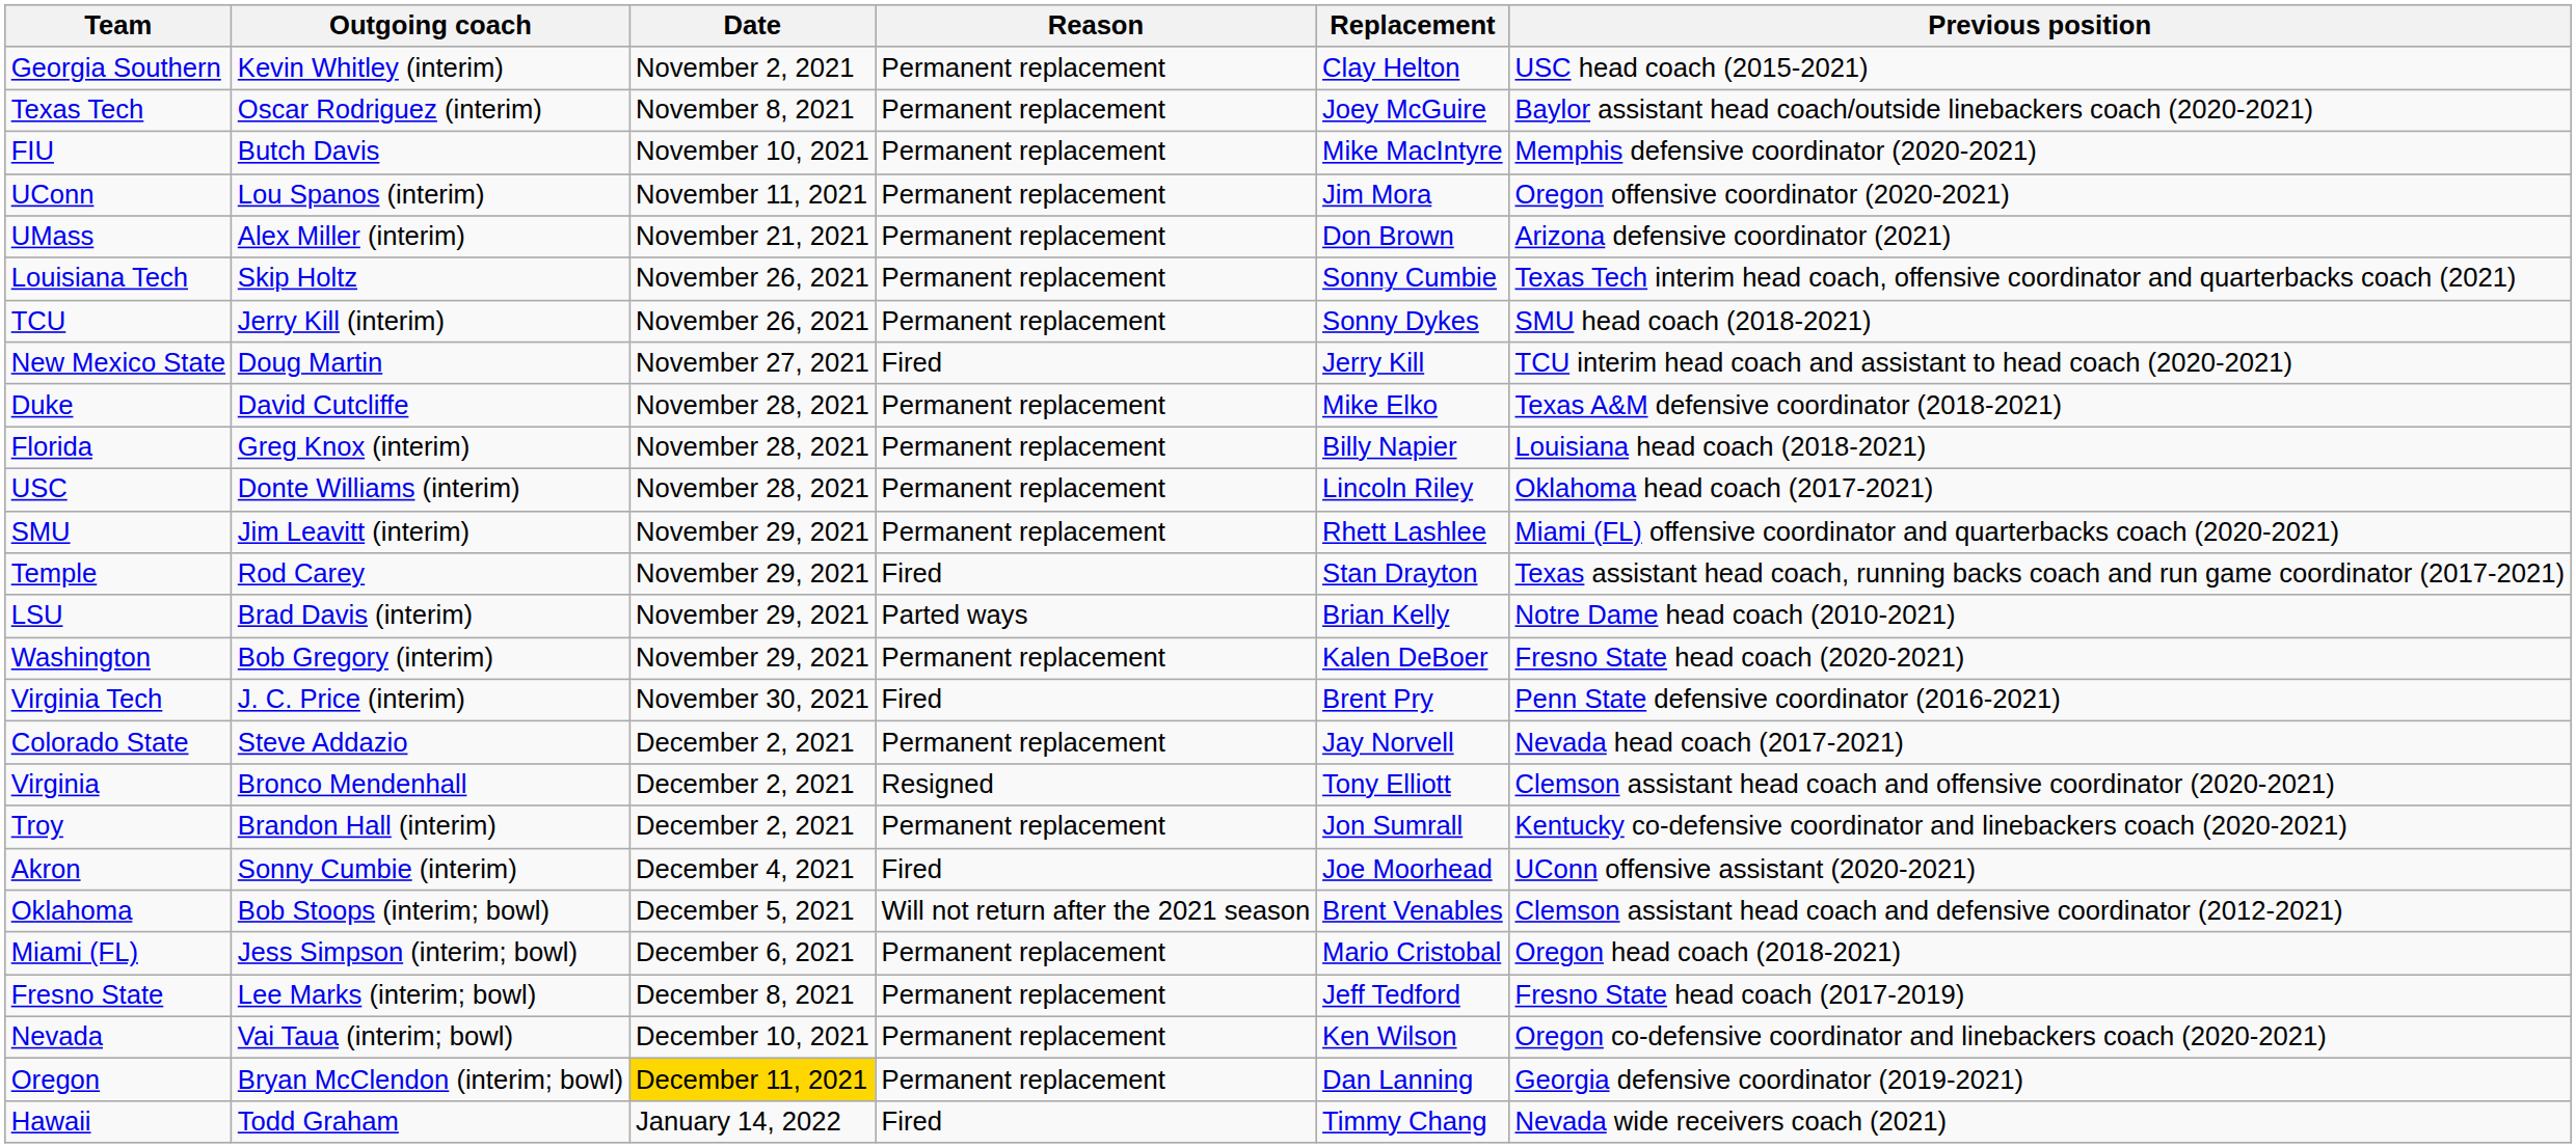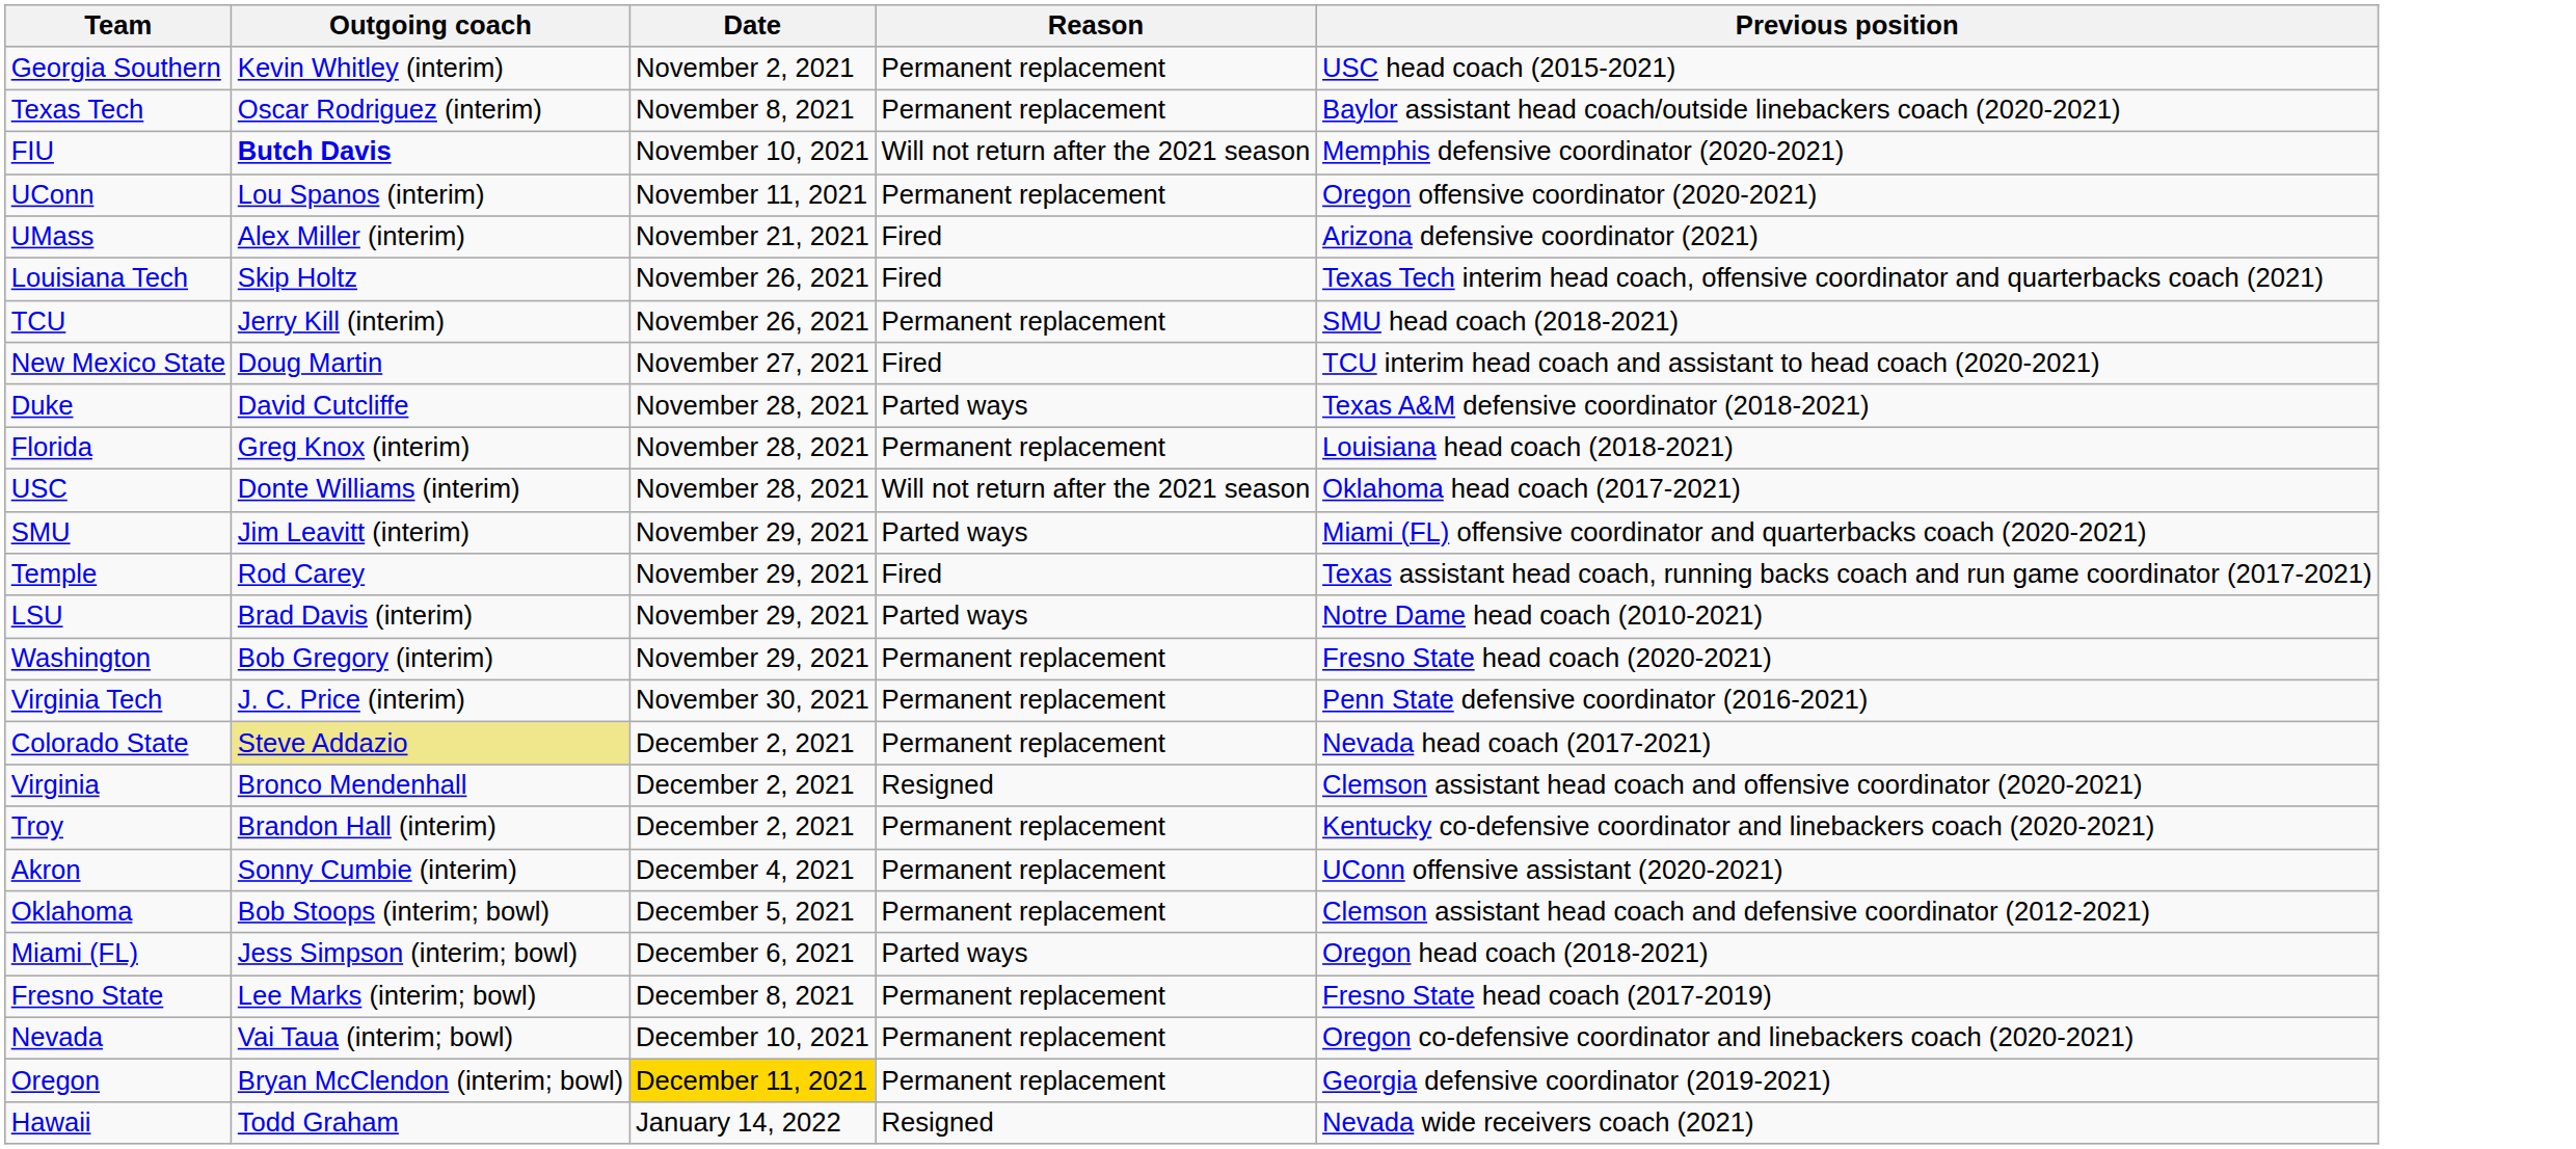 <table class="wikitable sortable">
 <tr>
 <th>Team</th>
 <th>Outgoing coach</th>
 <th>Date</th>
 <th>Reason</th>
-<th>Replacement</th>
 <th>Previous position</th>
 </tr>
 <tr>
 <td><a href='#'>Georgia Southern</a></td>
 <td><a href='#'>Kevin Whitley</a> (interim)</td>
 <td>November 2, 2021</td>
 <td>Permanent replacement</td>
-<td><a href='#'>Clay Helton</a></td>
 <td><a href='#'>USC</a> head coach (2015-2021)</td>
 </tr>
 <tr>
 <td><a href='#'>Texas Tech</a></td>
 <td><a href='#'>Oscar Rodriguez</a> (interim)</td>
 <td>November 8, 2021</td>
 <td>Permanent replacement</td>
-<td><a href='#'>Joey McGuire</a></td>
 <td><a href='#'>Baylor</a> assistant head coach/outside linebackers coach (2020-2021)</td>
 </tr>
 <tr>
 <td><a href='#'>FIU</a></td>
-<td><a href='#'>Butch Davis</a></td>
+<td><strong><a href='#'>Butch Davis</a></strong></td>
 <td>November 10, 2021</td>
-<td>Permanent replacement</td>
-<td><a href='#'>Mike MacIntyre</a></td>
+<td>Will not return after the 2021 season</td>
 <td><a href='#'>Memphis</a> defensive coordinator (2020-2021)</td>
 </tr>
 <tr>
 <td><a href='#'>UConn</a></td>
 <td><a href='#'>Lou Spanos</a> (interim)</td>
 <td>November 11, 2021</td>
 <td>Permanent replacement</td>
-<td><a href='#'>Jim Mora</a></td>
 <td><a href='#'>Oregon</a> offensive coordinator (2020-2021)</td>
 </tr>
 <tr>
 <td><a href='#'>UMass</a></td>
 <td><a href='#'>Alex Miller</a> (interim)</td>
 <td>November 21, 2021</td>
-<td>Permanent replacement</td>
-<td><a href='#'>Don Brown</a></td>
+<td>Fired</td>
 <td><a href='#'>Arizona</a> defensive coordinator (2021)</td>
 </tr>
 <tr>
 <td><a href='#'>Louisiana Tech</a></td>
 <td><a href='#'>Skip Holtz</a></td>
 <td>November 26, 2021</td>
-<td>Permanent replacement</td>
-<td><a href='#'>Sonny Cumbie</a></td>
+<td>Fired</td>
 <td><a href='#'>Texas Tech</a> interim head coach, offensive coordinator and quarterbacks coach (2021)</td>
 </tr>
 <tr>
 <td><a href='#'>TCU</a></td>
 <td><a href='#'>Jerry Kill</a> (interim)</td>
 <td>November 26, 2021</td>
 <td>Permanent replacement</td>
-<td><a href='#'>Sonny Dykes</a></td>
 <td><a href='#'>SMU</a> head coach (2018-2021)</td>
 </tr>
 <tr>
 <td><a href='#'>New Mexico State</a></td>
 <td><a href='#'>Doug Martin</a></td>
 <td>November 27, 2021</td>
 <td>Fired</td>
-<td><a href='#'>Jerry Kill</a></td>
 <td><a href='#'>TCU</a> interim head coach and assistant to head coach (2020-2021)</td>
 </tr>
 <tr>
 <td><a href='#'>Duke</a></td>
 <td><a href='#'>David Cutcliffe</a></td>
 <td>November 28, 2021</td>
-<td>Permanent replacement</td>
-<td><a href='#'>Mike Elko</a></td>
+<td>Parted ways</td>
 <td><a href='#'>Texas A&M</a> defensive coordinator (2018-2021)</td>
 </tr>
 <tr>
 <td><a href='#'>Florida</a></td>
 <td><a href='#'>Greg Knox</a> (interim)</td>
 <td>November 28, 2021</td>
 <td>Permanent replacement</td>
-<td><a href='#'>Billy Napier</a></td>
 <td><a href='#'>Louisiana</a> head coach (2018-2021)</td>
 </tr>
 <tr>
 <td><a href='#'>USC</a></td>
 <td><a href='#'>Donte Williams</a> (interim)</td>
 <td>November 28, 2021</td>
-<td>Permanent replacement</td>
-<td><a href='#'>Lincoln Riley</a></td>
+<td>Will not return after the 2021 season</td>
 <td><a href='#'>Oklahoma</a> head coach (2017-2021)</td>
 </tr>
 <tr>
 <td><a href='#'>SMU</a></td>
 <td><a href='#'>Jim Leavitt</a> (interim)</td>
 <td>November 29, 2021</td>
-<td>Permanent replacement</td>
-<td><a href='#'>Rhett Lashlee</a></td>
+<td>Parted ways</td>
 <td><a href='#'>Miami (FL)</a> offensive coordinator and quarterbacks coach (2020-2021)</td>
 </tr>
 <tr>
 <td><a href='#'>Temple</a></td>
 <td><a href='#'>Rod Carey</a></td>
 <td>November 29, 2021</td>
 <td>Fired</td>
-<td><a href='#'>Stan Drayton</a></td>
 <td><a href='#'>Texas</a> assistant head coach, running backs coach and run game coordinator (2017-2021)</td>
 </tr>
 <tr>
 <td><a href='#'>LSU</a></td>
 <td><a href='#'>Brad Davis</a> (interim)</td>
 <td>November 29, 2021</td>
 <td>Parted ways</td>
-<td><a href='#'>Brian Kelly</a></td>
 <td><a href='#'>Notre Dame</a> head coach (2010-2021)</td>
 </tr>
 <tr>
 <td><a href='#'>Washington</a></td>
 <td><a href='#'>Bob Gregory</a> (interim)</td>
 <td>November 29, 2021</td>
 <td>Permanent replacement</td>
-<td><a href='#'>Kalen DeBoer</a></td>
 <td><a href='#'>Fresno State</a> head coach (2020-2021)</td>
 </tr>
 <tr>
 <td><a href='#'>Virginia Tech</a></td>
 <td><a href='#'>J. C. Price</a> (interim)</td>
 <td>November 30, 2021</td>
-<td>Fired</td>
-<td><a href='#'>Brent Pry</a></td>
+<td>Permanent replacement</td>
 <td><a href='#'>Penn State</a> defensive coordinator (2016-2021)</td>
 </tr>
 <tr>
 <td><a href='#'>Colorado State</a></td>
-<td><a href='#'>Steve Addazio</a></td>
+<td style="background: khaki;"><a href='#'>Steve Addazio</a></td>
 <td>December 2, 2021</td>
 <td>Permanent replacement</td>
-<td><a href='#'>Jay Norvell</a></td>
 <td><a href='#'>Nevada</a> head coach (2017-2021)</td>
 </tr>
 <tr>
 <td><a href='#'>Virginia</a></td>
 <td><a href='#'>Bronco Mendenhall</a></td>
 <td>December 2, 2021</td>
 <td>Resigned</td>
-<td><a href='#'>Tony Elliott</a></td>
 <td><a href='#'>Clemson</a> assistant head coach and offensive coordinator (2020-2021)</td>
 </tr>
 <tr>
 <td><a href='#'>Troy</a></td>
 <td><a href='#'>Brandon Hall</a> (interim)</td>
 <td>December 2, 2021</td>
 <td>Permanent replacement</td>
-<td><a href='#'>Jon Sumrall</a></td>
 <td><a href='#'>Kentucky</a> co-defensive coordinator and linebackers coach (2020-2021)</td>
 </tr>
 <tr>
 <td><a href='#'>Akron</a></td>
 <td><a href='#'>Sonny Cumbie</a> (interim)</td>
 <td>December 4, 2021</td>
-<td>Fired</td>
-<td><a href='#'>Joe Moorhead</a></td>
+<td>Permanent replacement</td>
 <td><a href='#'>UConn</a> offensive assistant (2020-2021)</td>
 </tr>
 <tr>
 <td><a href='#'>Oklahoma</a></td>
 <td><a href='#'>Bob Stoops</a> (interim; bowl)</td>
 <td>December 5, 2021</td>
-<td>Will not return after the 2021 season</td>
-<td><a href='#'>Brent Venables</a></td>
+<td>Permanent replacement</td>
 <td><a href='#'>Clemson</a> assistant head coach and defensive coordinator (2012-2021)</td>
 </tr>
 <tr>
 <td><a href='#'>Miami (FL)</a></td>
 <td><a href='#'>Jess Simpson</a> (interim; bowl)</td>
 <td>December 6, 2021</td>
-<td>Permanent replacement</td>
-<td><a href='#'>Mario Cristobal</a></td>
+<td>Parted ways</td>
 <td><a href='#'>Oregon</a> head coach (2018-2021)</td>
 </tr>
 <tr>
 <td><a href='#'>Fresno State</a></td>
 <td><a href='#'>Lee Marks</a> (interim; bowl)</td>
 <td>December 8, 2021</td>
 <td>Permanent replacement</td>
-<td><a href='#'>Jeff Tedford</a></td>
 <td><a href='#'>Fresno State</a> head coach (2017-2019)</td>
 </tr>
 <tr>
 <td><a href='#'>Nevada</a></td>
 <td><a href='#'>Vai Taua</a> (interim; bowl)</td>
 <td>December 10, 2021</td>
 <td>Permanent replacement</td>
-<td><a href='#'>Ken Wilson</a></td>
 <td><a href='#'>Oregon</a> co-defensive coordinator and linebackers coach (2020-2021)</td>
 </tr>
 <tr>
 <td><a href='#'>Oregon</a></td>
 <td><a href='#'>Bryan McClendon</a> (interim; bowl)</td>
 <td style="background: gold;">December 11, 2021</td>
 <td>Permanent replacement</td>
-<td><a href='#'>Dan Lanning</a></td>
 <td><a href='#'>Georgia</a> defensive coordinator (2019-2021)</td>
 </tr>
 <tr>
 <td><a href='#'>Hawaii</a></td>
 <td><a href='#'>Todd Graham</a></td>
 <td>January 14, 2022</td>
-<td>Fired</td>
-<td><a href='#'>Timmy Chang</a></td>
+<td>Resigned</td>
 <td><a href='#'>Nevada</a> wide receivers coach (2021)</td>
 </tr>
 </table>
